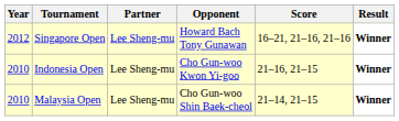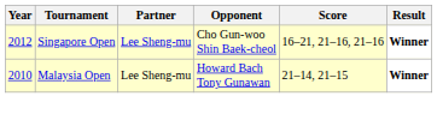 <table class="sortable wikitable" style="font-size: 90%;">
 <tr>
 <th>Year</th>
 <th>Tournament</th>
 <th>Partner</th>
 <th>Opponent</th>
 <th>Score</th>
 <th>Result</th>
 </tr>
 <tr style="background:#FFFFCC">
 <td align="center"><a href='#'>2012</a></td>
 <td align="left"><a href='#'>Singapore Open</a></td>
 <td align="left"> <a href='#'>Lee Sheng-mu</a></td>
-<td align="left"> <a href='#'>Howard Bach</a><br> <a href='#'>Tony Gunawan</a></td>
+<td align="left"> Cho Gun-woo <br>  <a href='#'>Shin Baek-cheol</a></td>
 <td align="left">16–21, 21–16, 21–16</td>
-<td style="text-align:left; background:white"> <strong>Winner</strong></td>
-</tr>
-<tr style="background:#FFFFCC">
-<td align="center"><a href='#'>2010</a></td>
-<td align="left"><a href='#'>Indonesia Open</a></td>
-<td align="left"> Lee Sheng-mu</td>
-<td align="left"> <a href='#'>Cho Gun-woo</a><br> <a href='#'>Kwon Yi-goo</a></td>
-<td align="left">21–16, 21–15</td>
 <td style="text-align:left; background:white"> <strong>Winner</strong></td>
 </tr>
 <tr style="background:#FFFFCC">
 <td align="center"><a href='#'>2010</a></td>
 <td align="left"><a href='#'>Malaysia Open</a></td>
 <td align="left"> Lee Sheng-mu</td>
-<td align="left"> Cho Gun-woo <br>  <a href='#'>Shin Baek-cheol</a></td>
+<td align="left"> <a href='#'>Howard Bach</a><br> <a href='#'>Tony Gunawan</a></td>
 <td align="left">21–14, 21–15</td>
 <td style="text-align:left; background:white"> <strong>Winner</strong></td>
 </tr>
 </table>
